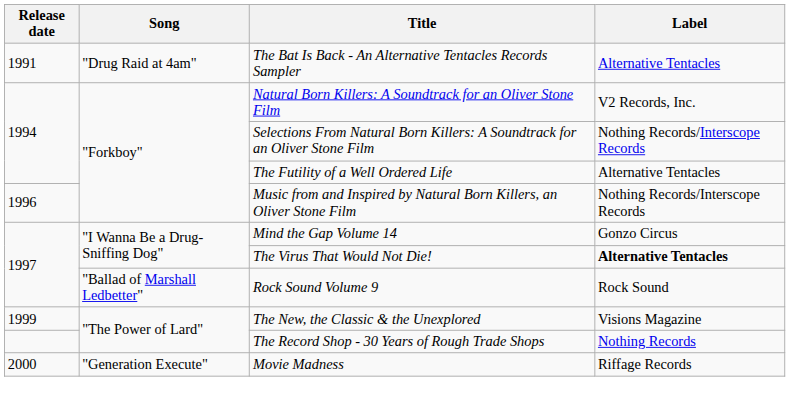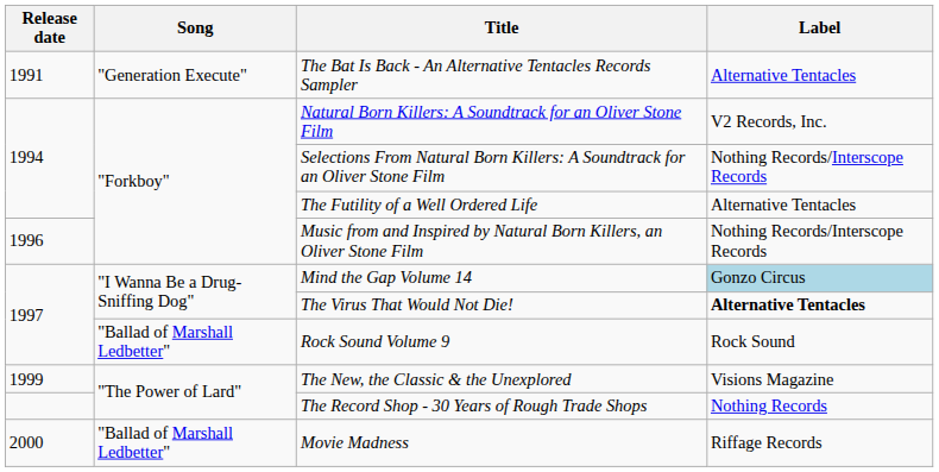 <table class="wikitable">
 <tr>
 <th>Release date</th>
 <th>Song</th>
 <th>Title</th>
 <th>Label</th>
 </tr>
 <tr>
 <td>1991</td>
-<td>"Drug Raid at 4am"</td>
+<td>"Generation Execute"</td>
 <td><em>The Bat Is Back - An Alternative Tentacles Records Sampler</em></td>
 <td><a href='#'>Alternative Tentacles</a></td>
 </tr>
 <tr>
 <td rowspan=3>1994</td>
 <td rowspan=4>"Forkboy"</td>
 <td><em><a href='#'>Natural Born Killers: A Soundtrack for an Oliver Stone Film</a></em></td>
 <td>V2 Records, Inc.</td>
 </tr>
 <tr>
 <td><em>Selections From Natural Born Killers: A Soundtrack for an Oliver Stone Film</em></td>
 <td>Nothing Records/<a href='#'>Interscope Records</a></td>
 </tr>
 <tr>
 <td><em>The Futility of a Well Ordered Life</em></td>
 <td>Alternative Tentacles</td>
 </tr>
 <tr>
 <td>1996</td>
 <td><em>Music from and Inspired by Natural Born Killers, an Oliver Stone Film</em></td>
 <td>Nothing Records/Interscope Records</td>
 </tr>
 <tr>
 <td rowspan=3>1997</td>
 <td rowspan=2>"I Wanna Be a Drug-Sniffing Dog"</td>
 <td><em>Mind the Gap Volume 14</em></td>
-<td>Gonzo Circus</td>
+<td style="background: lightblue;">Gonzo Circus</td>
 </tr>
 <tr>
 <td><em>The Virus That Would Not Die!</em></td>
 <td><strong>Alternative Tentacles</strong></td>
 </tr>
 <tr>
 <td>"Ballad of <a href='#'>Marshall Ledbetter</a>"</td>
 <td><em>Rock Sound Volume 9</em></td>
 <td>Rock Sound</td>
 </tr>
 <tr>
 <td>1999</td>
 <td rowspan=2>"The Power of Lard"</td>
 <td><em>The New, the Classic & the Unexplored</em></td>
 <td>Visions Magazine</td>
 </tr>
 <tr>
 <td></td>
 <td><em>The Record Shop - 30 Years of Rough Trade Shops</em></td>
 <td><a href='#'>Nothing Records</a></td>
 </tr>
 <tr>
 <td>2000</td>
-<td>"Generation Execute"</td>
+<td>"Ballad of <a href='#'>Marshall Ledbetter</a>"</td>
 <td><em>Movie Madness</em></td>
 <td>Riffage Records</td>
 </tr>
 </table>
